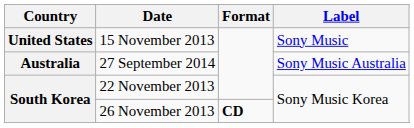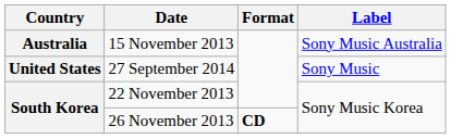 <table class="wikitable plainrowheaders">
 <tr>
 <th scope="col">Country</th>
 <th scope="col">Date</th>
 <th scope="col">Format</th>
 <th scope="col"><a href='#'>Label</a></th>
 </tr>
 <tr>
-<th scope="row">United States</th>
+<th scope="row">Australia</th>
 <td>15 November 2013</td>
 <td rowspan="3"></td>
-<td><a href='#'>Sony Music</a></td>
+<td><a href='#'>Sony Music Australia</a></td>
 </tr>
 <tr>
-<th scope="row">Australia</th>
+<th scope="row">United States</th>
 <td>27 September 2014</td>
-<td><a href='#'>Sony Music Australia</a></td>
+<td><a href='#'>Sony Music</a></td>
 </tr>
 <tr>
 <th scope="row" rowspan="2">South Korea</th>
 <td>22 November 2013</td>
 <td rowspan="2">Sony Music Korea</td>
 </tr>
 <tr>
 <td>26 November 2013</td>
 <td><strong>CD</strong></td>
 </tr>
 </table>
